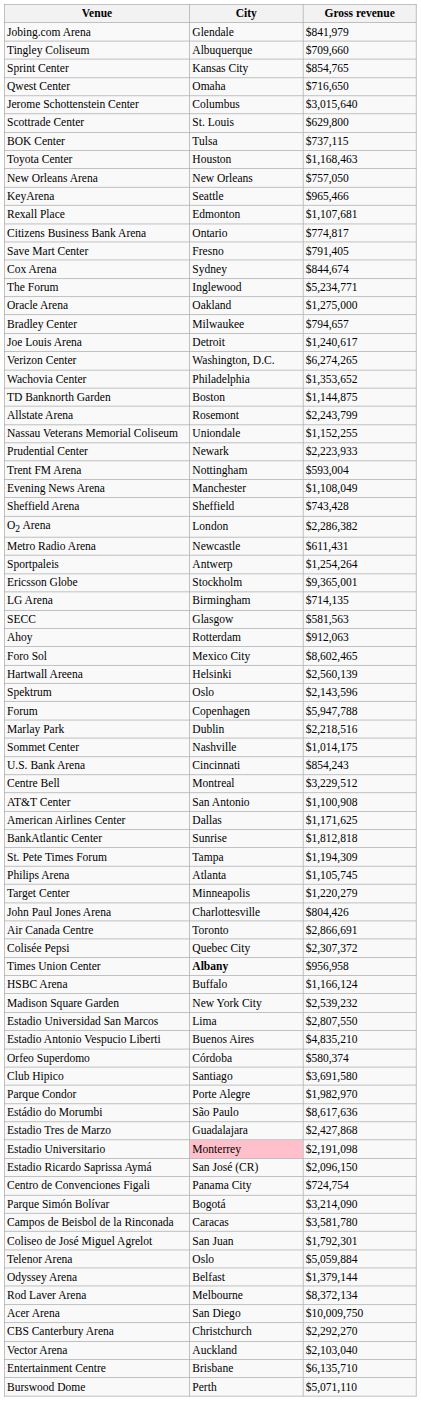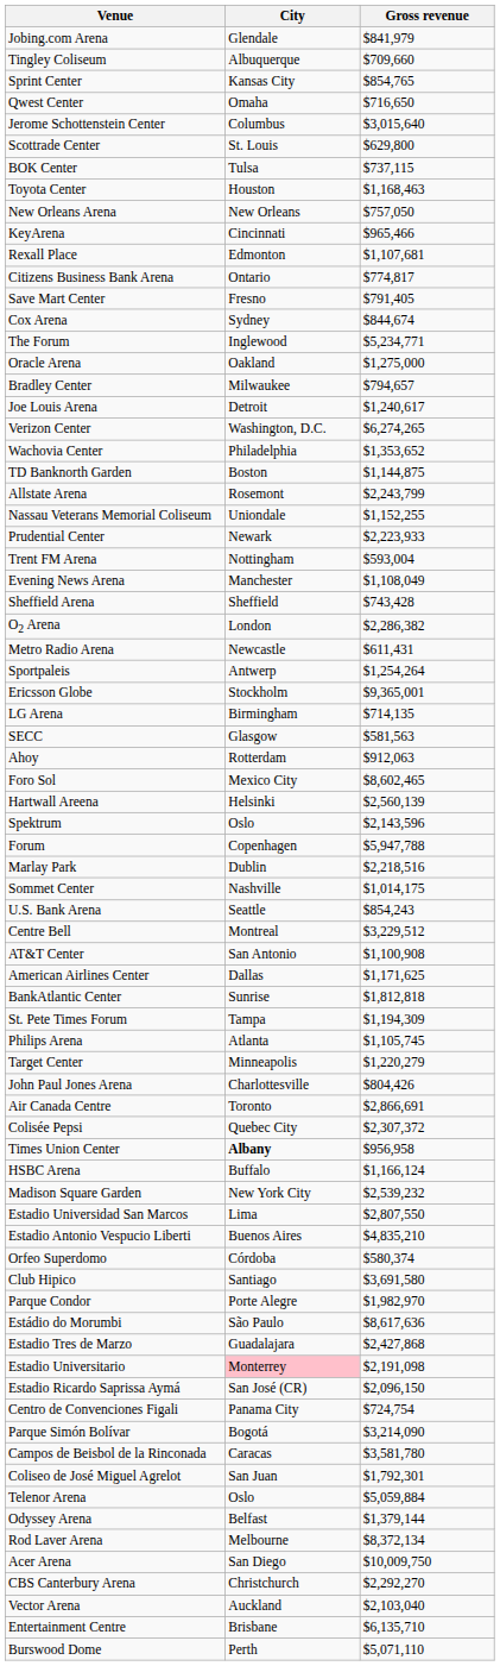 <table class="wikitable sortable">
 <tr>
 <th width="250">Venue</th>
 <th width="150">City</th>
 <th width="150">Gross revenue</th>
 </tr>
 <tr>
 <td>Jobing.com Arena</td>
 <td>Glendale</td>
 <td>$841,979</td>
 </tr>
 <tr>
 <td>Tingley Coliseum</td>
 <td>Albuquerque</td>
 <td>$709,660</td>
 </tr>
 <tr>
 <td>Sprint Center</td>
 <td>Kansas City</td>
 <td>$854,765</td>
 </tr>
 <tr>
 <td>Qwest Center</td>
 <td>Omaha</td>
 <td>$716,650</td>
 </tr>
 <tr>
 <td>Jerome Schottenstein Center</td>
 <td>Columbus</td>
 <td>$3,015,640</td>
 </tr>
 <tr>
 <td>Scottrade Center</td>
 <td>St. Louis</td>
 <td>$629,800</td>
 </tr>
 <tr>
 <td>BOK Center</td>
 <td>Tulsa</td>
 <td>$737,115</td>
 </tr>
 <tr>
 <td>Toyota Center</td>
 <td>Houston</td>
 <td>$1,168,463</td>
 </tr>
 <tr>
 <td>New Orleans Arena</td>
 <td>New Orleans</td>
 <td>$757,050</td>
 </tr>
 <tr>
 <td>KeyArena</td>
-<td>Seattle</td>
+<td>Cincinnati</td>
 <td>$965,466</td>
 </tr>
 <tr>
 <td>Rexall Place</td>
 <td>Edmonton</td>
 <td>$1,107,681</td>
 </tr>
 <tr>
 <td>Citizens Business Bank Arena</td>
 <td>Ontario</td>
 <td>$774,817</td>
 </tr>
 <tr>
 <td>Save Mart Center</td>
 <td>Fresno</td>
 <td>$791,405</td>
 </tr>
 <tr>
 <td>Cox Arena</td>
 <td>Sydney</td>
 <td>$844,674</td>
 </tr>
 <tr>
 <td>The Forum</td>
 <td>Inglewood</td>
 <td>$5,234,771</td>
 </tr>
 <tr>
 <td>Oracle Arena</td>
 <td>Oakland</td>
 <td>$1,275,000</td>
 </tr>
 <tr>
 <td>Bradley Center</td>
 <td>Milwaukee</td>
 <td>$794,657</td>
 </tr>
 <tr>
 <td>Joe Louis Arena</td>
 <td>Detroit</td>
 <td>$1,240,617</td>
 </tr>
 <tr>
 <td>Verizon Center</td>
 <td>Washington, D.C.</td>
 <td>$6,274,265</td>
 </tr>
 <tr>
 <td>Wachovia Center</td>
 <td>Philadelphia</td>
 <td>$1,353,652</td>
 </tr>
 <tr>
 <td>TD Banknorth Garden</td>
 <td>Boston</td>
 <td>$1,144,875</td>
 </tr>
 <tr>
 <td>Allstate Arena</td>
 <td>Rosemont</td>
 <td>$2,243,799</td>
 </tr>
 <tr>
 <td>Nassau Veterans Memorial Coliseum</td>
 <td>Uniondale</td>
 <td>$1,152,255</td>
 </tr>
 <tr>
 <td>Prudential Center</td>
 <td>Newark</td>
 <td>$2,223,933</td>
 </tr>
 <tr>
 <td>Trent FM Arena</td>
 <td>Nottingham</td>
 <td>$593,004</td>
 </tr>
 <tr>
 <td>Evening News Arena</td>
 <td>Manchester</td>
 <td>$1,108,049</td>
 </tr>
 <tr>
 <td>Sheffield Arena</td>
 <td>Sheffield</td>
 <td>$743,428</td>
 </tr>
 <tr>
 <td>O<sub>2</sub> Arena</td>
 <td>London</td>
 <td>$2,286,382</td>
 </tr>
 <tr>
 <td>Metro Radio Arena</td>
 <td>Newcastle</td>
 <td>$611,431</td>
 </tr>
 <tr>
 <td>Sportpaleis</td>
 <td>Antwerp</td>
 <td>$1,254,264</td>
 </tr>
 <tr>
 <td>Ericsson Globe</td>
 <td>Stockholm</td>
 <td>$9,365,001</td>
 </tr>
 <tr>
 <td>LG Arena</td>
 <td>Birmingham</td>
 <td>$714,135</td>
 </tr>
 <tr>
 <td>SECC</td>
 <td>Glasgow</td>
 <td>$581,563</td>
 </tr>
 <tr>
 <td>Ahoy</td>
 <td>Rotterdam</td>
 <td>$912,063</td>
 </tr>
 <tr>
 <td>Foro Sol</td>
 <td>Mexico City</td>
 <td>$8,602,465</td>
 </tr>
 <tr>
 <td>Hartwall Areena</td>
 <td>Helsinki</td>
 <td>$2,560,139</td>
 </tr>
 <tr>
 <td>Spektrum</td>
 <td>Oslo</td>
 <td>$2,143,596</td>
 </tr>
 <tr>
 <td>Forum</td>
 <td>Copenhagen</td>
 <td>$5,947,788</td>
 </tr>
 <tr>
 <td>Marlay Park</td>
 <td>Dublin</td>
 <td>$2,218,516</td>
 </tr>
 <tr>
 <td>Sommet Center</td>
 <td>Nashville</td>
 <td>$1,014,175</td>
 </tr>
 <tr>
 <td>U.S. Bank Arena</td>
-<td>Cincinnati</td>
+<td>Seattle</td>
 <td>$854,243</td>
 </tr>
 <tr>
 <td>Centre Bell</td>
 <td>Montreal</td>
 <td>$3,229,512</td>
 </tr>
 <tr>
 <td>AT&T Center</td>
 <td>San Antonio</td>
 <td>$1,100,908</td>
 </tr>
 <tr>
 <td>American Airlines Center</td>
 <td>Dallas</td>
 <td>$1,171,625</td>
 </tr>
 <tr>
 <td>BankAtlantic Center</td>
 <td>Sunrise</td>
 <td>$1,812,818</td>
 </tr>
 <tr>
 <td>St. Pete Times Forum</td>
 <td>Tampa</td>
 <td>$1,194,309</td>
 </tr>
 <tr>
 <td>Philips Arena</td>
 <td>Atlanta</td>
 <td>$1,105,745</td>
 </tr>
 <tr>
 <td>Target Center</td>
 <td>Minneapolis</td>
 <td>$1,220,279</td>
 </tr>
 <tr>
 <td>John Paul Jones Arena</td>
 <td>Charlottesville</td>
 <td>$804,426</td>
 </tr>
 <tr>
 <td>Air Canada Centre</td>
 <td>Toronto</td>
 <td>$2,866,691</td>
 </tr>
 <tr>
 <td>Colisée Pepsi</td>
 <td>Quebec City</td>
 <td>$2,307,372</td>
 </tr>
 <tr>
 <td>Times Union Center</td>
 <td><strong>Albany</strong></td>
 <td>$956,958</td>
 </tr>
 <tr>
 <td>HSBC Arena</td>
 <td>Buffalo</td>
 <td>$1,166,124</td>
 </tr>
 <tr>
 <td>Madison Square Garden</td>
 <td>New York City</td>
 <td>$2,539,232</td>
 </tr>
 <tr>
 <td>Estadio Universidad San Marcos</td>
 <td>Lima</td>
 <td>$2,807,550</td>
 </tr>
 <tr>
 <td>Estadio Antonio Vespucio Liberti</td>
 <td>Buenos Aires</td>
 <td>$4,835,210</td>
 </tr>
 <tr>
 <td>Orfeo Superdomo</td>
 <td>Córdoba</td>
 <td>$580,374</td>
 </tr>
 <tr>
 <td>Club Hipico</td>
 <td>Santiago</td>
 <td>$3,691,580</td>
 </tr>
 <tr>
 <td>Parque Condor</td>
 <td>Porte Alegre</td>
 <td>$1,982,970</td>
 </tr>
 <tr>
 <td>Estádio do Morumbi</td>
 <td>São Paulo</td>
 <td>$8,617,636</td>
 </tr>
 <tr>
 <td>Estadio Tres de Marzo</td>
 <td>Guadalajara</td>
 <td>$2,427,868</td>
 </tr>
 <tr>
 <td>Estadio Universitario</td>
 <td style="background: pink;">Monterrey</td>
 <td>$2,191,098</td>
 </tr>
 <tr>
 <td>Estadio Ricardo Saprissa Aymá</td>
 <td>San José (CR)</td>
 <td>$2,096,150</td>
 </tr>
 <tr>
 <td>Centro de Convenciones Figali</td>
 <td>Panama City</td>
 <td>$724,754</td>
 </tr>
 <tr>
 <td>Parque Simón Bolívar</td>
 <td>Bogotá</td>
 <td>$3,214,090</td>
 </tr>
 <tr>
 <td>Campos de Beisbol de la Rinconada</td>
 <td>Caracas</td>
 <td>$3,581,780</td>
 </tr>
 <tr>
 <td>Coliseo de José Miguel Agrelot</td>
 <td>San Juan</td>
 <td>$1,792,301</td>
 </tr>
 <tr>
 <td>Telenor Arena</td>
 <td>Oslo</td>
 <td>$5,059,884</td>
 </tr>
 <tr>
 <td>Odyssey Arena</td>
 <td>Belfast</td>
 <td>$1,379,144</td>
 </tr>
 <tr>
 <td>Rod Laver Arena</td>
 <td>Melbourne</td>
 <td>$8,372,134</td>
 </tr>
 <tr>
 <td>Acer Arena</td>
 <td>San Diego</td>
 <td>$10,009,750</td>
 </tr>
 <tr>
 <td>CBS Canterbury Arena</td>
 <td>Christchurch</td>
 <td>$2,292,270</td>
 </tr>
 <tr>
 <td>Vector Arena</td>
 <td>Auckland</td>
 <td>$2,103,040</td>
 </tr>
 <tr>
 <td>Entertainment Centre</td>
 <td>Brisbane</td>
 <td>$6,135,710</td>
 </tr>
 <tr>
 <td>Burswood Dome</td>
 <td>Perth</td>
 <td>$5,071,110</td>
 </tr>
 </table>
